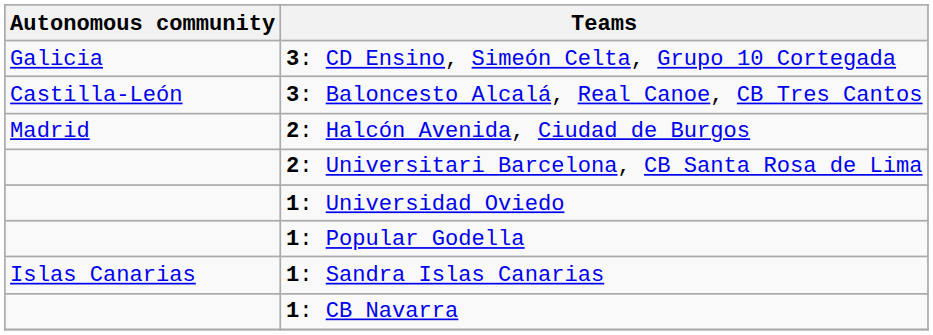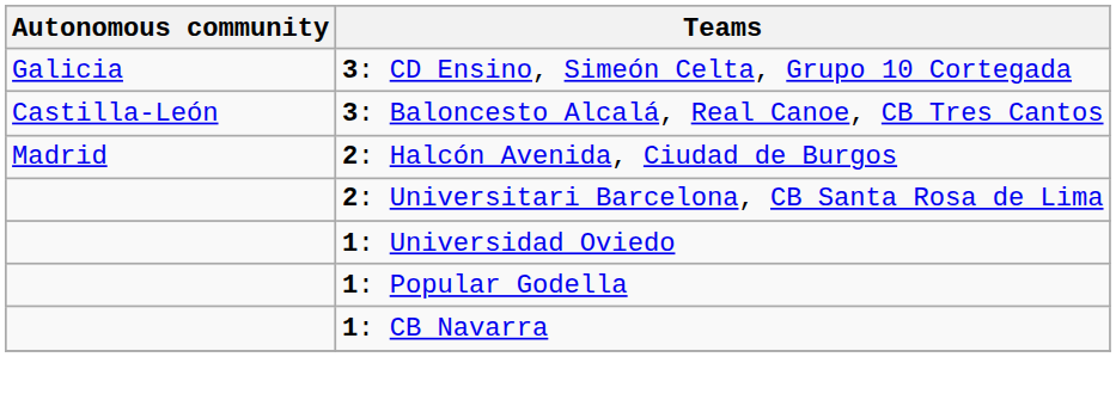 <table class="wikitable">
 <tr>
 <th>Autonomous community</th>
 <th>Teams</th>
 </tr>
 <tr>
 <td> <a href='#'>Galicia</a></td>
 <td><strong>3</strong>: <a href='#'>CD Ensino</a>, <a href='#'>Simeón Celta</a>, <a href='#'>Grupo 10 Cortegada</a></td>
 </tr>
 <tr>
 <td> <a href='#'>Castilla-León</a></td>
 <td><strong>3</strong>: <a href='#'>Baloncesto Alcalá</a>, <a href='#'>Real Canoe</a>, <a href='#'>CB Tres Cantos</a></td>
 </tr>
 <tr>
 <td> <a href='#'>Madrid</a></td>
 <td><strong>2</strong>: <a href='#'>Halcón Avenida</a>, <a href='#'>Ciudad de Burgos</a></td>
 </tr>
 <tr>
 <td></td>
 <td><strong>2</strong>: <a href='#'>Universitari Barcelona</a>, <a href='#'>CB Santa Rosa de Lima</a></td>
 </tr>
 <tr>
 <td></td>
 <td><strong>1</strong>: <a href='#'>Universidad Oviedo</a></td>
 </tr>
 <tr>
 <td></td>
 <td><strong>1</strong>: <a href='#'>Popular Godella</a></td>
 </tr>
 <tr>
-<td> <a href='#'>Islas Canarias</a></td>
-<td><strong>1</strong>: <a href='#'>Sandra Islas Canarias</a></td>
-</tr>
-<tr>
 <td></td>
 <td><strong>1</strong>: <a href='#'>CB Navarra</a></td>
 </tr>
 <tr>
 </tr>
 </table>
